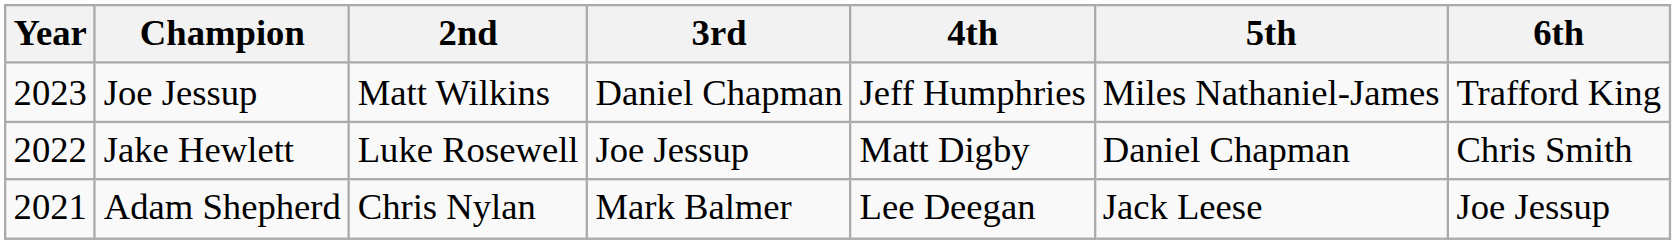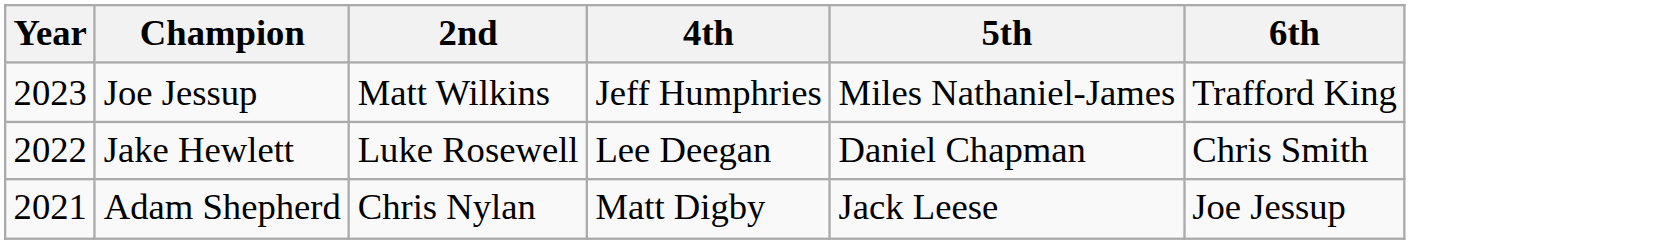 <table class="wikitable">
 <tr>
 <th>Year</th>
 <th>Champion</th>
 <th>2nd</th>
-<th>3rd</th>
 <th>4th</th>
 <th>5th</th>
 <th>6th</th>
 </tr>
 <tr>
 <td>2023</td>
 <td>Joe Jessup</td>
 <td>Matt Wilkins</td>
-<td>Daniel Chapman</td>
 <td>Jeff Humphries</td>
 <td>Miles Nathaniel-James</td>
 <td>Trafford King</td>
 </tr>
 <tr>
 <td>2022</td>
 <td>Jake Hewlett</td>
 <td>Luke Rosewell</td>
-<td>Joe Jessup</td>
-<td>Matt Digby</td>
+<td>Lee Deegan</td>
 <td>Daniel Chapman</td>
 <td>Chris Smith</td>
 </tr>
 <tr>
 <td>2021</td>
 <td>Adam Shepherd</td>
 <td>Chris Nylan</td>
-<td>Mark Balmer</td>
-<td>Lee Deegan</td>
+<td>Matt Digby</td>
 <td>Jack Leese</td>
 <td>Joe Jessup</td>
 </tr>
 </table>
